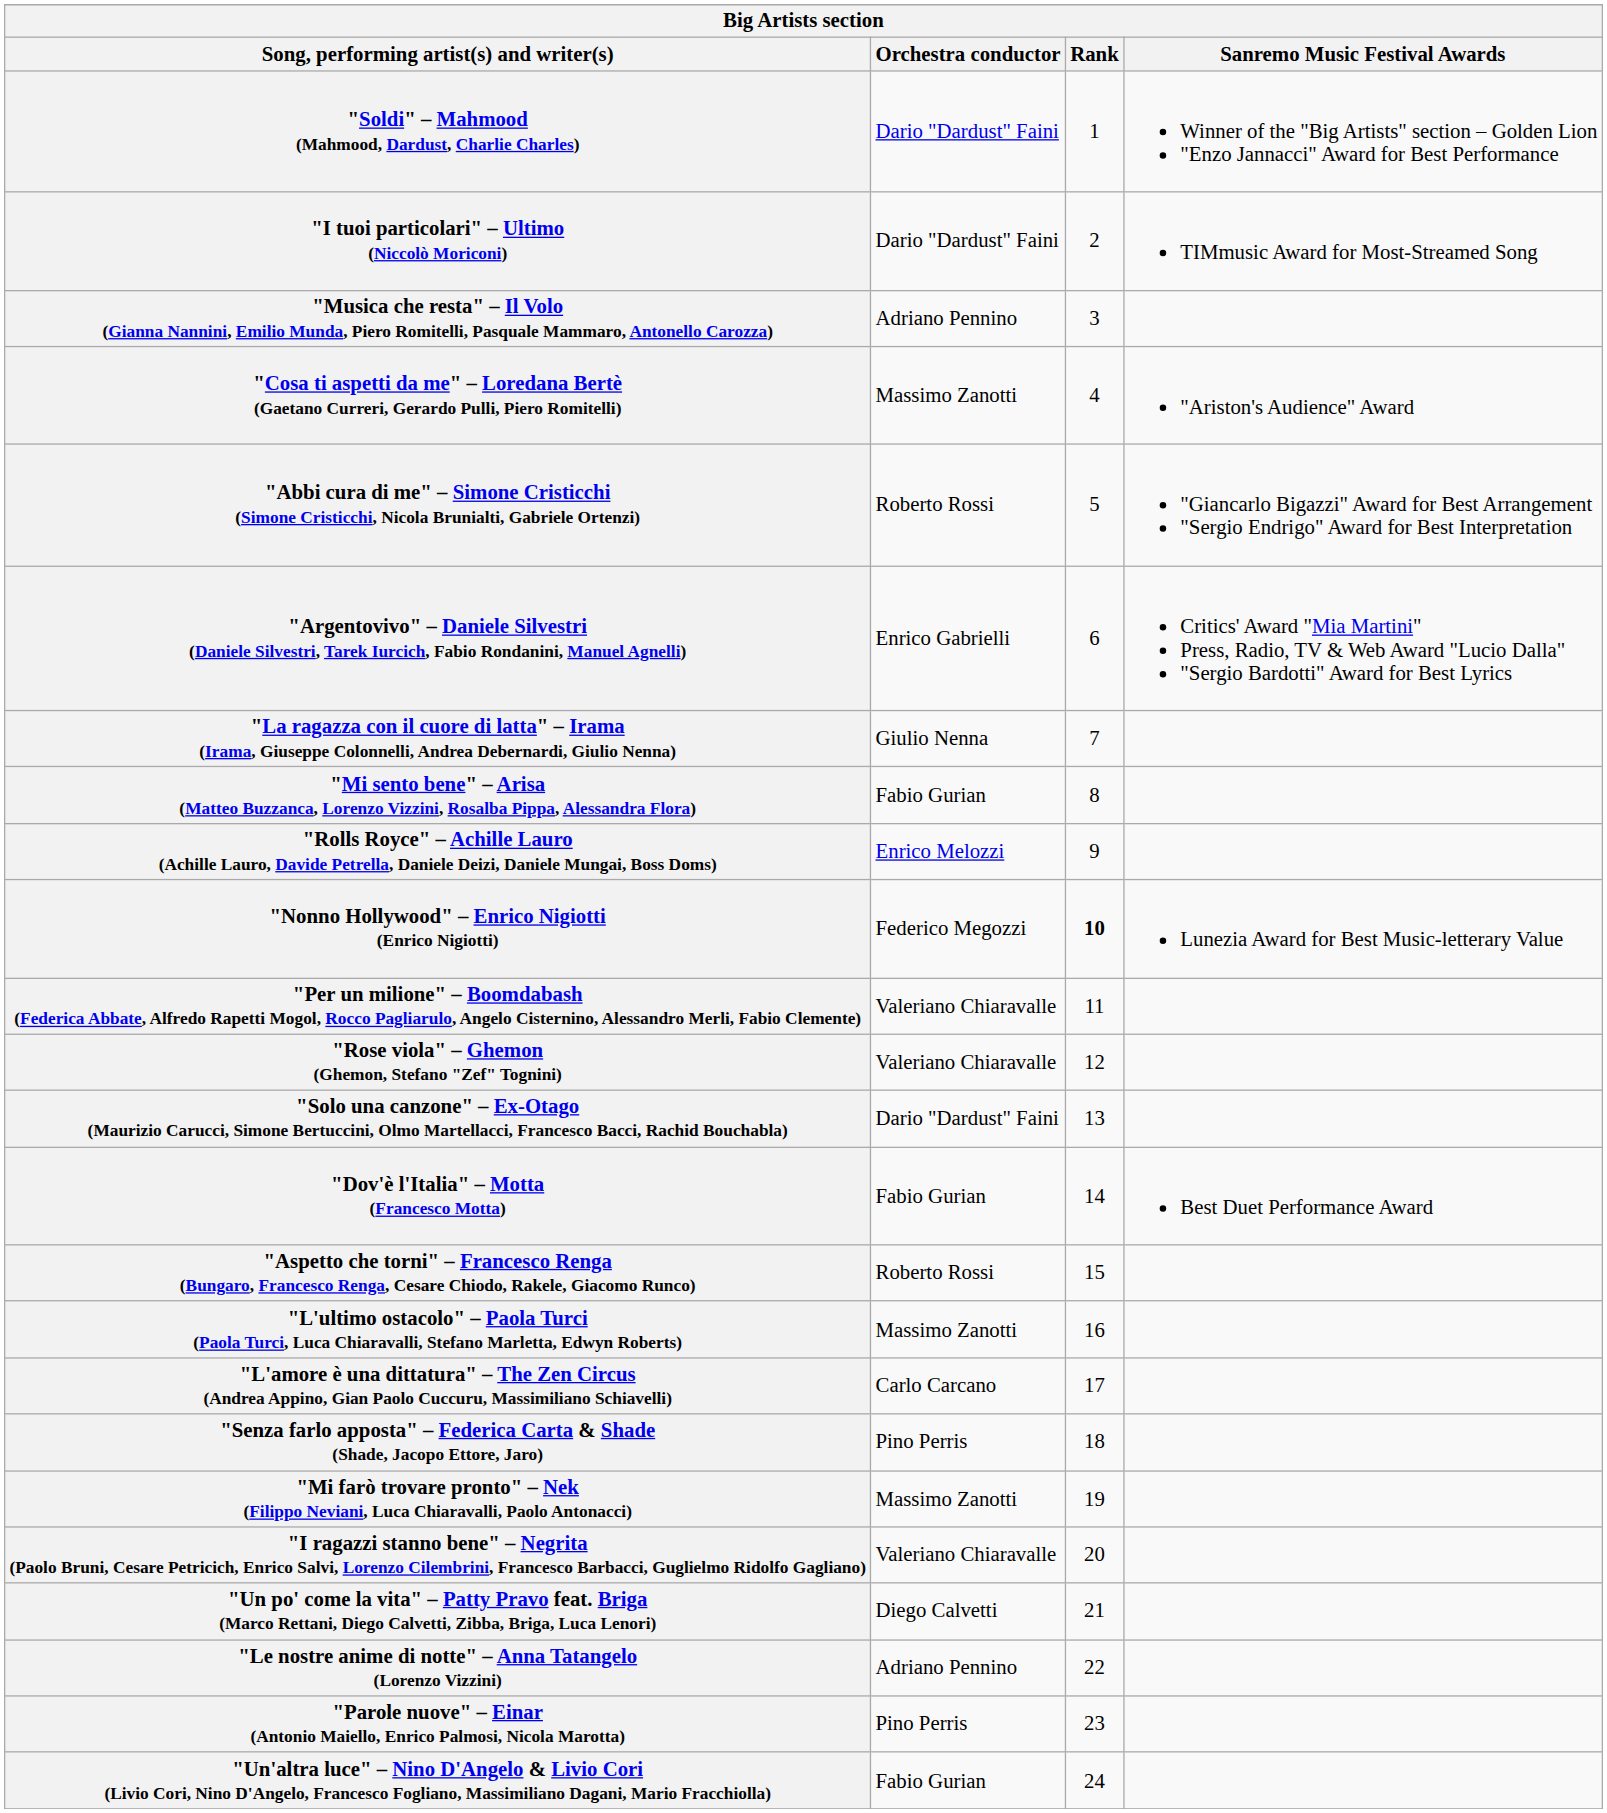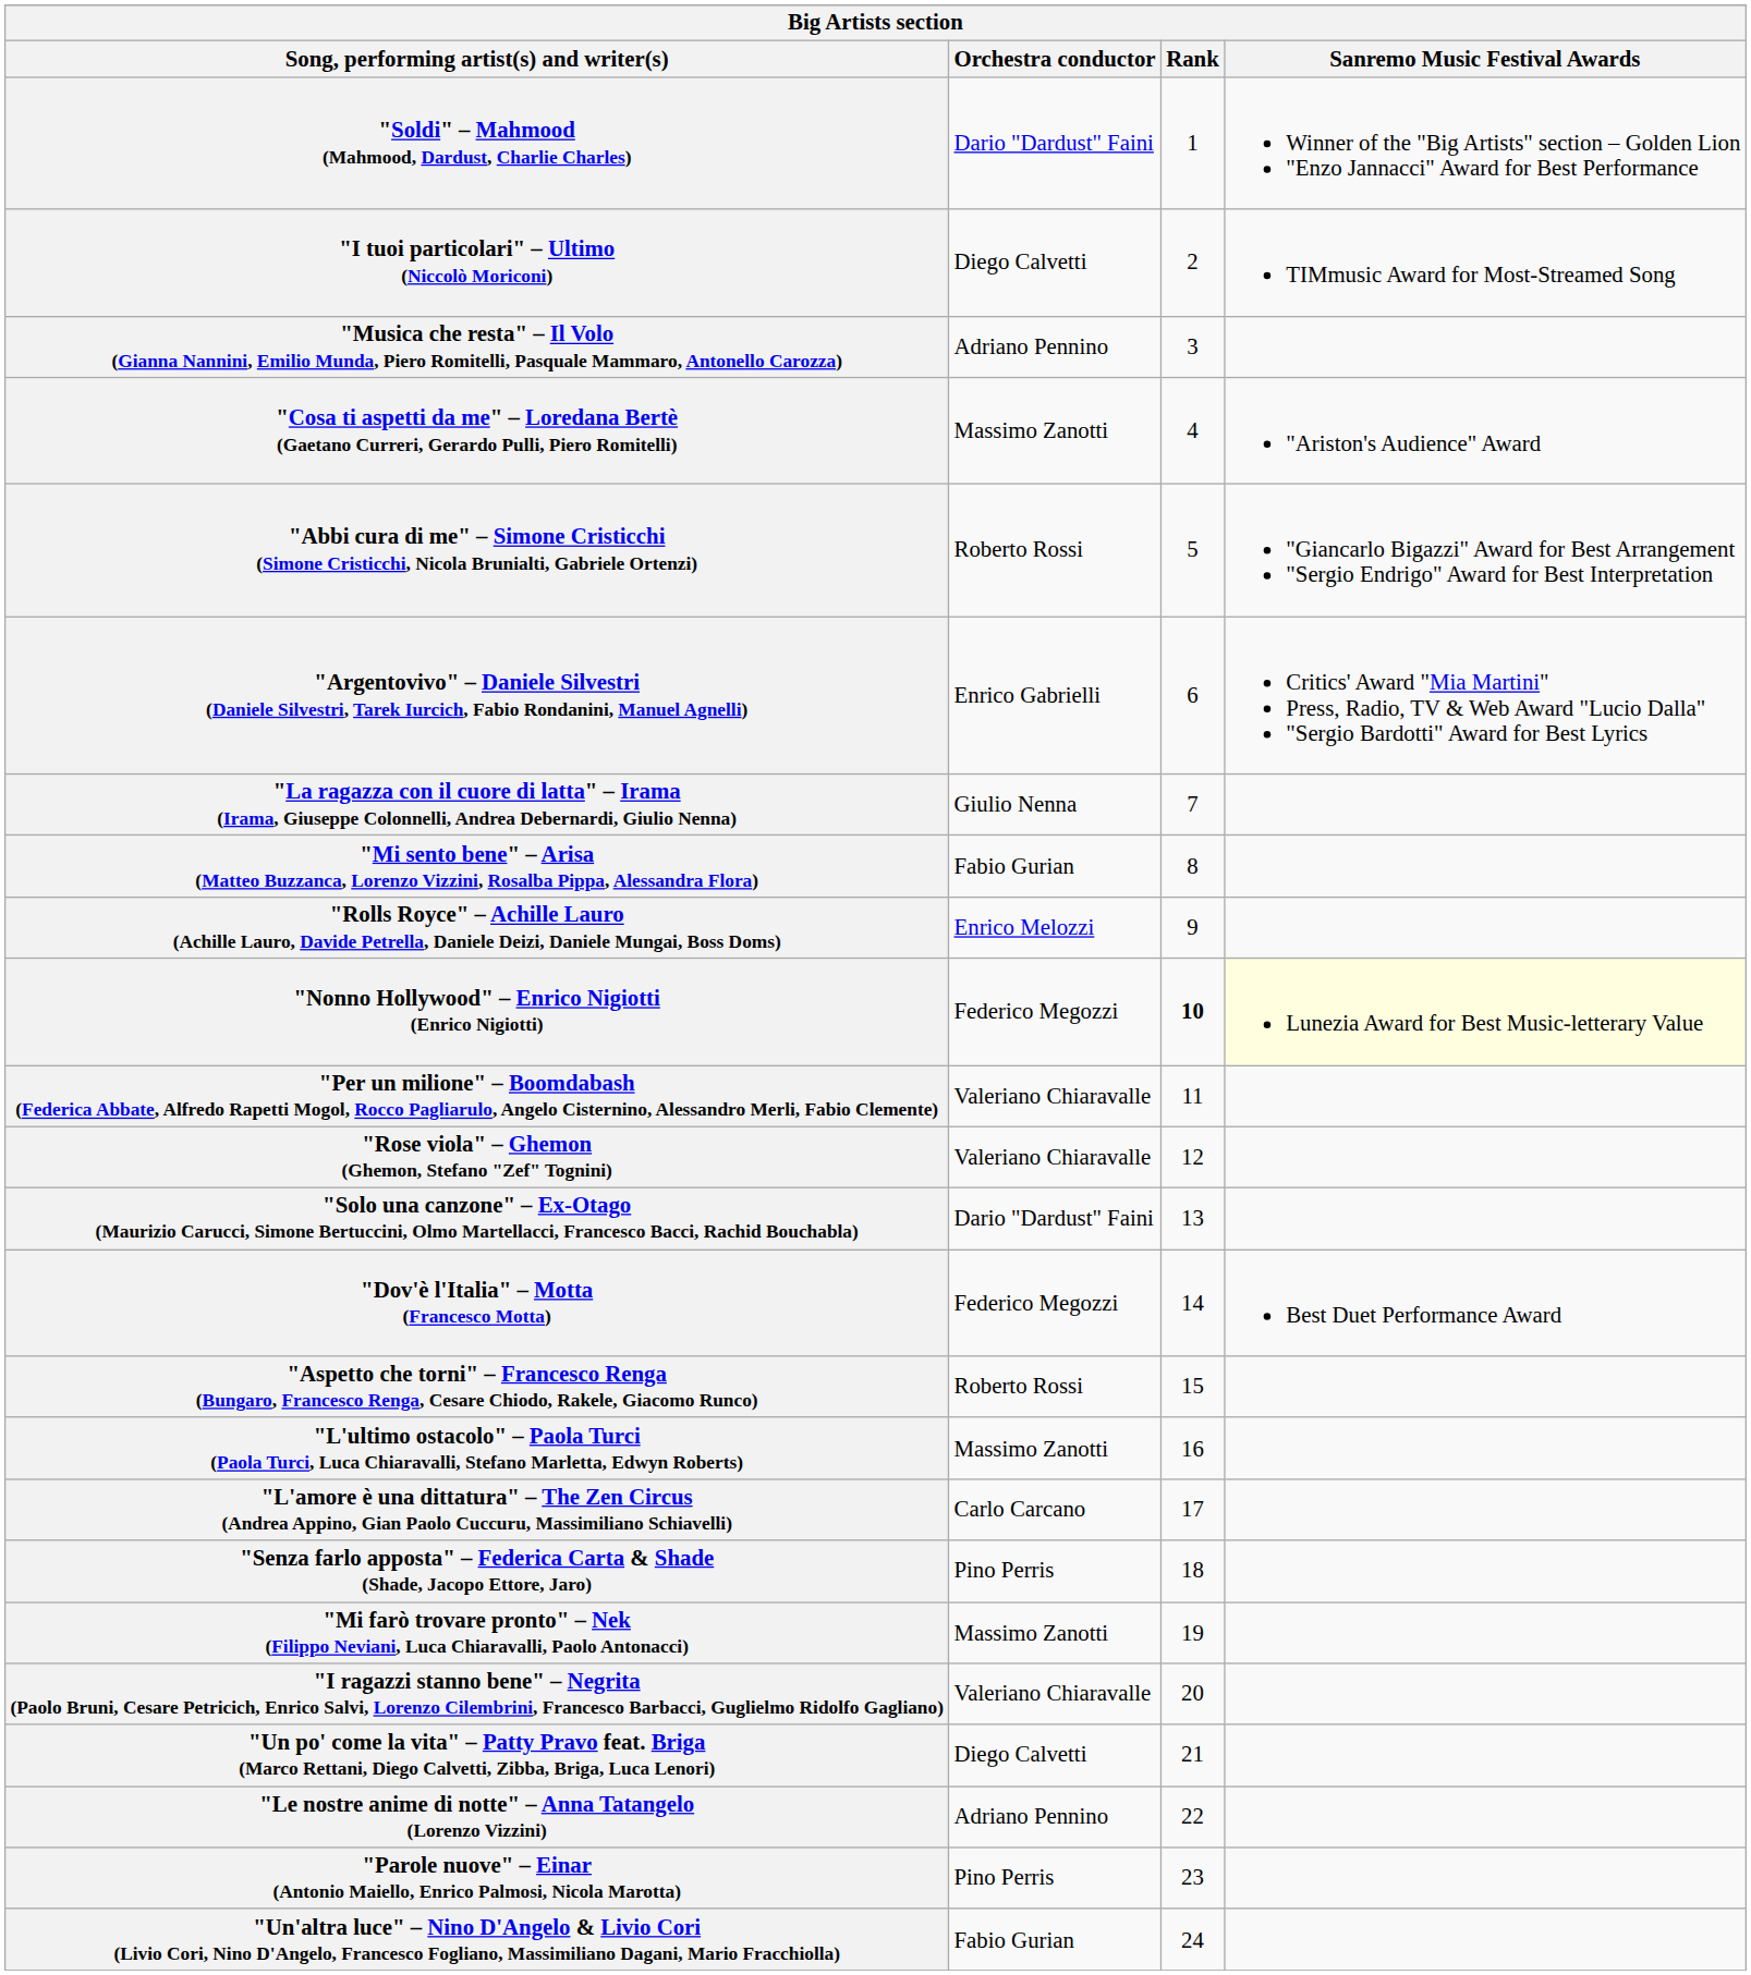 <table class="plainrowheaders wikitable">
 <tr>
 </tr>
 <tr>
 <th colspan="4">Big Artists section</th>
 </tr>
 <tr>
 <th>Song, performing artist(s) and writer(s)</th>
 <th>Orchestra conductor</th>
 <th>Rank</th>
 <th>Sanremo Music Festival Awards</th>
 </tr>
 <tr>
 <th scope="row">"<a href='#'>Soldi</a>" – <a href='#'>Mahmood</a><br><small>(Mahmood, <a href='#'>Dardust</a>, <a href='#'>Charlie Charles</a>)</small></th>
 <td><a href='#'>Dario "Dardust" Faini</a></td>
 <td style="text-align:center;">1</td>
 <td><br><ul><li>Winner of the "Big Artists" section – Golden Lion</li><li>"Enzo Jannacci" Award for Best Performance</li></ul></td>
 </tr>
 <tr>
 <th scope="row">"I tuoi particolari" – <a href='#'>Ultimo</a><br><small>(<a href='#'>Niccolò Moriconi</a>)</small></th>
-<td>Dario "Dardust" Faini</td>
+<td>Diego Calvetti</td>
 <td style="text-align:center;">2</td>
 <td><br><ul><li>TIMmusic Award for Most-Streamed Song</li></ul></td>
 </tr>
 <tr>
 <th scope="row">"Musica che resta" – <a href='#'>Il Volo</a><br><small>(<a href='#'>Gianna Nannini</a>, <a href='#'>Emilio Munda</a>, Piero Romitelli, Pasquale Mammaro, <a href='#'>Antonello Carozza</a>)</small></th>
 <td>Adriano Pennino</td>
 <td style="text-align:center;">3</td>
 <td></td>
 </tr>
 <tr>
 <th scope="row">"<a href='#'>Cosa ti aspetti da me</a>" – <a href='#'>Loredana Bertè</a><br><small>(Gaetano Curreri, Gerardo Pulli, Piero Romitelli)</small></th>
 <td>Massimo Zanotti</td>
 <td style="text-align:center;">4</td>
 <td><br><ul><li>"Ariston's Audience" Award</li></ul></td>
 </tr>
 <tr>
 <th scope="row">"Abbi cura di me" – <a href='#'>Simone Cristicchi</a><br><small>(<a href='#'>Simone Cristicchi</a>, Nicola Brunialti, Gabriele Ortenzi)</small></th>
 <td>Roberto Rossi</td>
 <td style="text-align:center;">5</td>
 <td><br><ul><li>"Giancarlo Bigazzi" Award for Best Arrangement</li><li>"Sergio Endrigo" Award for Best Interpretation</li></ul></td>
 </tr>
 <tr>
 <th scope="row">"Argentovivo" – <a href='#'>Daniele Silvestri</a><br><small>(<a href='#'>Daniele Silvestri</a>, <a href='#'>Tarek Iurcich</a>, Fabio Rondanini, <a href='#'>Manuel Agnelli</a>)</small></th>
 <td>Enrico Gabrielli</td>
 <td style="text-align:center;">6</td>
 <td><br><ul><li>Critics' Award "<a href='#'>Mia Martini</a>"</li><li>Press, Radio, TV & Web Award "Lucio Dalla"</li><li>"Sergio Bardotti" Award for Best Lyrics</li></ul></td>
 </tr>
 <tr>
 <th scope="row">"<a href='#'>La ragazza con il cuore di latta</a>" – <a href='#'>Irama</a><br><small>(<a href='#'>Irama</a>, Giuseppe Colonnelli, Andrea Debernardi, Giulio Nenna)</small></th>
 <td>Giulio Nenna</td>
 <td style="text-align:center;">7</td>
 <td></td>
 </tr>
 <tr>
 <th scope="row">"<a href='#'>Mi sento bene</a>" – <a href='#'>Arisa</a><br><small>(<a href='#'>Matteo Buzzanca</a>, <a href='#'>Lorenzo Vizzini</a>, <a href='#'>Rosalba Pippa</a>, <a href='#'>Alessandra Flora</a>)</small></th>
 <td>Fabio Gurian</td>
 <td style="text-align:center;">8</td>
 <td></td>
 </tr>
 <tr>
 <th scope="row">"Rolls Royce" – <a href='#'>Achille Lauro</a> <br><small>(Achille Lauro, <a href='#'>Davide Petrella</a>, Daniele Deizi, Daniele Mungai, Boss Doms)</small></th>
 <td><a href='#'>Enrico Melozzi</a></td>
 <td style="text-align:center;">9</td>
 <td></td>
 </tr>
 <tr>
 <th scope="row">"Nonno Hollywood" – <a href='#'>Enrico Nigiotti</a><br><small>(Enrico Nigiotti)</small></th>
 <td>Federico Megozzi</td>
 <td style="text-align:center;"><strong>10</strong></td>
-<td><br><ul><li>Lunezia Award for Best Music-letterary Value</li></ul></td>
+<td style="background: lightyellow;"><br><ul><li>Lunezia Award for Best Music-letterary Value</li></ul></td>
 </tr>
 <tr>
 <th scope="row">"Per un milione" – <a href='#'>Boomdabash</a><br><small>(<a href='#'>Federica Abbate</a>, Alfredo Rapetti Mogol, <a href='#'>Rocco Pagliarulo</a>, Angelo Cisternino, Alessandro Merli, Fabio Clemente)</small></th>
 <td>Valeriano Chiaravalle</td>
 <td style="text-align:center;">11</td>
 <td></td>
 </tr>
 <tr>
 <th scope="row">"Rose viola" – <a href='#'>Ghemon</a><br><small>(Ghemon, Stefano "Zef" Tognini)</small></th>
 <td>Valeriano Chiaravalle</td>
 <td style="text-align:center;">12</td>
 <td></td>
 </tr>
 <tr>
 <th scope="row">"Solo una canzone" – <a href='#'>Ex-Otago</a><br><small>(Maurizio Carucci, Simone Bertuccini, Olmo Martellacci, Francesco Bacci, Rachid Bouchabla)</small></th>
 <td>Dario "Dardust" Faini</td>
 <td style="text-align:center;">13</td>
 <td></td>
 </tr>
 <tr>
 <th scope="row">"Dov'è l'Italia" – <a href='#'>Motta</a><br><small>(<a href='#'>Francesco Motta</a>)</small></th>
-<td>Fabio Gurian</td>
+<td>Federico Megozzi</td>
 <td style="text-align:center;">14</td>
 <td><br><ul><li>Best Duet Performance Award</li></ul></td>
 </tr>
 <tr>
 <th scope="row">"Aspetto che torni" – <a href='#'>Francesco Renga</a><br><small>(<a href='#'>Bungaro</a>, <a href='#'>Francesco Renga</a>, Cesare Chiodo, Rakele, Giacomo Runco)</small></th>
 <td>Roberto Rossi</td>
 <td style="text-align:center;">15</td>
 <td></td>
 </tr>
 <tr>
 <th scope="row">"L'ultimo ostacolo" – <a href='#'>Paola Turci</a><br><small>(<a href='#'>Paola Turci</a>, Luca Chiaravalli, Stefano Marletta, Edwyn Roberts)</small></th>
 <td>Massimo Zanotti</td>
 <td style="text-align:center;">16</td>
 <td></td>
 </tr>
 <tr>
 <th scope="row">"L'amore è una dittatura" – <a href='#'>The Zen Circus</a><br><small>(Andrea Appino, Gian Paolo Cuccuru, Massimiliano Schiavelli)</small></th>
 <td>Carlo Carcano</td>
 <td style="text-align:center;">17</td>
 <td></td>
 </tr>
 <tr>
 <th scope="row">"Senza farlo apposta" – <a href='#'>Federica Carta</a> & <a href='#'>Shade</a><br><small>(Shade, Jacopo Ettore, Jaro)</small></th>
 <td>Pino Perris</td>
 <td style="text-align:center;">18</td>
 <td></td>
 </tr>
 <tr>
 <th scope="row">"Mi farò trovare pronto" – <a href='#'>Nek</a><br><small>(<a href='#'>Filippo Neviani</a>, Luca Chiaravalli, Paolo Antonacci)</small></th>
 <td>Massimo Zanotti</td>
 <td style="text-align:center;">19</td>
 <td></td>
 </tr>
 <tr>
 <th scope="row">"I ragazzi stanno bene" – <a href='#'>Negrita</a><br><small>(Paolo Bruni, Cesare Petricich, Enrico Salvi, <a href='#'>Lorenzo Cilembrini</a>, Francesco Barbacci, Guglielmo Ridolfo Gagliano)</small></th>
 <td>Valeriano Chiaravalle</td>
 <td style="text-align:center;">20</td>
 <td></td>
 </tr>
 <tr>
 <th scope="row">"Un po' come la vita" – <a href='#'>Patty Pravo</a> feat. <a href='#'>Briga</a><br><small>(Marco Rettani, Diego Calvetti, Zibba, Briga, Luca Lenori)</small></th>
 <td>Diego Calvetti</td>
 <td style="text-align:center;">21</td>
 <td></td>
 </tr>
 <tr>
 <th scope="row">"Le nostre anime di notte" – <a href='#'>Anna Tatangelo</a><br><small>(Lorenzo Vizzini)</small></th>
 <td>Adriano Pennino</td>
 <td style="text-align:center;">22</td>
 <td></td>
 </tr>
 <tr>
 <th scope="row">"Parole nuove" – <a href='#'>Einar</a><br><small>(Antonio Maiello, Enrico Palmosi, Nicola Marotta)</small></th>
 <td>Pino Perris</td>
 <td style="text-align:center;">23</td>
 <td></td>
 </tr>
 <tr>
 <th scope="row">"Un'altra luce" – <a href='#'>Nino D'Angelo</a> & <a href='#'>Livio Cori</a><br><small>(Livio Cori, Nino D'Angelo, Francesco Fogliano, Massimiliano Dagani, Mario Fracchiolla)</small></th>
 <td>Fabio Gurian</td>
 <td style="text-align:center;">24</td>
 <td></td>
 </tr>
 <tr>
 </tr>
 </table>
